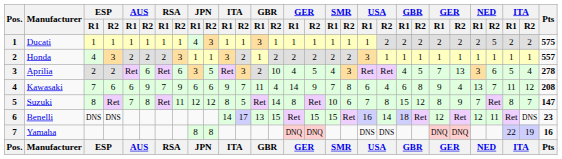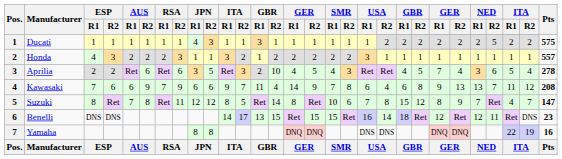 <table class="wikitable" style="font-size: 85%; text-align: center">
 <tr>
 <th valign="middle" rowspan=2>Pos.</th>
 <th valign="middle" rowspan=2>Manufacturer</th>
 <th colspan=2>ESP<br></th>
 <th colspan=2><a href='#'>AUS</a><br></th>
 <th colspan=2>RSA<br></th>
 <th colspan=2>JPN<br></th>
 <th colspan=2>ITA<br></th>
 <th colspan=2>GBR<br></th>
 <th colspan=2><a href='#'>GER</a><br></th>
 <th colspan=2><a href='#'>SMR</a><br></th>
 <th colspan=2><a href='#'>USA</a><br></th>
 <th colspan=2><a href='#'>GBR</a><br></th>
 <th colspan=2><a href='#'>GER</a><br></th>
 <th colspan=2><a href='#'>NED</a><br></th>
 <th colspan=2><a href='#'>ITA</a><br></th>
 <th valign="middle" rowspan=2>Pts</th>
 </tr>
 <tr>
 <th>R1</th>
 <th>R2</th>
 <th>R1</th>
 <th>R2</th>
 <th>R1</th>
 <th>R2</th>
 <th>R1</th>
 <th>R2</th>
 <th>R1</th>
 <th>R2</th>
 <th>R1</th>
 <th>R2</th>
 <th>R1</th>
 <th>R2</th>
 <th>R1</th>
 <th>R2</th>
 <th>R1</th>
 <th>R2</th>
 <th>R1</th>
 <th>R2</th>
 <th>R1</th>
 <th>R2</th>
 <th>R1</th>
 <th>R2</th>
 <th>R1</th>
 <th>R2</th>
 </tr>
 <tr>
 <th>1</th>
 <td align="left"> <a href='#'>Ducati</a></td>
 <td style="background:#ffffbf;">1</td>
 <td style="background:#ffffbf;">1</td>
 <td style="background:#ffffbf;">1</td>
 <td style="background:#ffffbf;">1</td>
 <td style="background:#ffffbf;">1</td>
 <td style="background:#ffffbf;">1</td>
 <td style="background:#dfffdf;">4</td>
 <td style="background:#ffdf9f;">3</td>
 <td style="background:#ffffbf;">1</td>
 <td style="background:#ffffbf;">1</td>
 <td style="background:#ffdf9f;">3</td>
 <td style="background:#ffffbf;">1</td>
 <td style="background:#ffffbf;">1</td>
 <td style="background:#ffffbf;">1</td>
 <td style="background:#ffffbf;">1</td>
 <td style="background:#ffffbf;">1</td>
 <td style="background:#ffffbf;">1</td>
 <td style="background:#dfdfdf;">2</td>
 <td style="background:#dfdfdf;">2</td>
 <td style="background:#dfdfdf;">2</td>
 <td style="background:#dfdfdf;">2</td>
 <td style="background:#dfdfdf;">2</td>
 <td style="background:#dfdfdf;">2</td>
 <td style="background:#dfdfdf;">5</td>
 <td style="background:#dfdfdf;">2</td>
 <td style="background:#dfdfdf;">2</td>
 <td><strong>575</strong></td>
 </tr>
 <tr>
 <th>2</th>
 <td align="left"> <a href='#'>Honda</a></td>
 <td style="background:#dfffdf;">4</td>
 <td style="background:#ffdf9f;">3</td>
 <td style="background:#dfdfdf;">2</td>
 <td style="background:#dfdfdf;">2</td>
 <td style="background:#dfdfdf;">2</td>
 <td style="background:#ffdf9f;">3</td>
 <td style="background:#ffffbf;">1</td>
 <td style="background:#ffffbf;">1</td>
 <td style="background:#ffdf9f;">3</td>
 <td style="background:#dfdfdf;">2</td>
 <td style="background:#ffffbf;">1</td>
 <td style="background:#dfdfdf;">2</td>
 <td style="background:#dfdfdf;">2</td>
 <td style="background:#dfdfdf;">2</td>
 <td style="background:#dfdfdf;">2</td>
 <td style="background:#dfdfdf;">2</td>
 <td style="background:#ffdf9f;">3</td>
 <td style="background:#ffffbf;">1</td>
 <td style="background:#ffffbf;">1</td>
 <td style="background:#ffffbf;">1</td>
 <td style="background:#ffffbf;">1</td>
 <td style="background:#ffffbf;">1</td>
 <td style="background:#ffffbf;">1</td>
 <td style="background:#ffffbf;">1</td>
 <td style="background:#ffffbf;">1</td>
 <td style="background:#ffffbf;">1</td>
 <td><strong>557</strong></td>
 </tr>
 <tr>
 <th>3</th>
 <td align="left"> <a href='#'>Aprilia</a></td>
 <td style="background:#dfdfdf;">2</td>
 <td style="background:#dfdfdf;">2</td>
 <td style="background:#efcfff;">Ret</td>
 <td style="background:#dfffdf;">6</td>
 <td style="background:#efcfff;">Ret</td>
 <td style="background:#dfffdf;">6</td>
 <td style="background:#ffdf9f;">3</td>
 <td style="background:#dfffdf;">5</td>
 <td style="background:#efcfff;">Ret</td>
 <td style="background:#ffdf9f;">3</td>
 <td style="background:#dfdfdf;">2</td>
 <td style="background:#dfffdf;">10</td>
 <td style="background:#dfffdf;">4</td>
 <td style="background:#dfffdf;">5</td>
 <td style="background:#dfffdf;">4</td>
 <td style="background:#ffdf9f;">3</td>
 <td style="background:#efcfff;">Ret</td>
 <td style="background:#efcfff;">Ret</td>
 <td style="background:#dfffdf;">4</td>
 <td style="background:#dfffdf;">5</td>
 <td style="background:#dfffdf;">7</td>
-<td style="background:#dfffdf;">13</td>
+<td style="background:#dfffdf;">4</td>
 <td style="background:#ffdf9f;">3</td>
 <td style="background:#dfffdf;">6</td>
 <td style="background:#dfffdf;">5</td>
 <td style="background:#dfffdf;">4</td>
 <td><strong>278</strong></td>
 </tr>
 <tr>
 <th>4</th>
 <td align="left"> <a href='#'>Kawasaki</a></td>
 <td style="background:#dfffdf;">7</td>
 <td style="background:#dfffdf;">6</td>
 <td style="background:#dfffdf;">6</td>
 <td style="background:#dfffdf;">9</td>
 <td style="background:#dfffdf;">7</td>
 <td style="background:#dfffdf;">9</td>
 <td style="background:#dfffdf;">6</td>
 <td style="background:#dfffdf;">6</td>
 <td style="background:#dfffdf;">9</td>
 <td style="background:#dfffdf;">7</td>
 <td style="background:#dfffdf;">11</td>
 <td style="background:#dfffdf;">4</td>
 <td style="background:#dfffdf;">14</td>
 <td style="background:#dfffdf;">9</td>
 <td style="background:#dfffdf;">7</td>
 <td style="background:#dfffdf;">8</td>
 <td style="background:#dfffdf;">6</td>
 <td style="background:#dfffdf;">4</td>
 <td style="background:#dfffdf;">6</td>
 <td style="background:#dfffdf;">8</td>
 <td style="background:#dfffdf;">9</td>
-<td style="background:#dfffdf;">4</td>
+<td style="background:#dfffdf;">13</td>
 <td style="background:#dfffdf;">13</td>
 <td style="background:#dfffdf;">7</td>
 <td style="background:#dfffdf;">11</td>
 <td style="background:#dfffdf;">12</td>
 <td><strong>208</strong></td>
 </tr>
 <tr>
 <th>5</th>
 <td align="left"> <a href='#'>Suzuki</a></td>
 <td style="background:#dfffdf;">8</td>
 <td style="background:#efcfff;">Ret</td>
 <td style="background:#dfffdf;">7</td>
 <td style="background:#dfffdf;">8</td>
 <td style="background:#efcfff;">Ret</td>
 <td style="background:#dfffdf;">11</td>
 <td style="background:#dfffdf;">12</td>
 <td style="background:#dfffdf;">12</td>
 <td style="background:#dfffdf;">8</td>
 <td style="background:#dfffdf;">5</td>
 <td style="background:#efcfff;">Ret</td>
 <td style="background:#dfffdf;">14</td>
 <td style="background:#dfffdf;">8</td>
 <td style="background:#efcfff;">Ret</td>
 <td style="background:#dfffdf;">10</td>
 <td style="background:#dfffdf;">6</td>
 <td style="background:#dfffdf;">7</td>
 <td style="background:#dfffdf;">8</td>
 <td style="background:#dfffdf;">15</td>
 <td style="background:#dfffdf;">12</td>
 <td style="background:#dfffdf;">8</td>
 <td style="background:#dfffdf;">9</td>
 <td style="background:#dfffdf;">7</td>
 <td style="background:#efcfff;">Ret</td>
-<td style="background:#dfffdf;">8</td>
+<td style="background:#dfffdf;">4</td>
 <td style="background:#dfffdf;">7</td>
 <td><strong>147</strong></td>
 </tr>
 <tr>
 <th>6</th>
 <td align="left"> <a href='#'>Benelli</a></td>
 <td><small>DNS</small></td>
 <td><small>DNS</small></td>
 <td></td>
 <td></td>
 <td></td>
 <td></td>
 <td></td>
 <td></td>
 <td style="background:#dfffdf;">14</td>
 <td style="background:#cfcfff;">17</td>
 <td style="background:#dfffdf;">13</td>
 <td style="background:#dfffdf;">15</td>
 <td style="background:#efcfff;">Ret</td>
 <td style="background:#dfffdf;">15</td>
 <td style="background:#dfffdf;">15</td>
 <td style="background:#efcfff;">Ret</td>
 <td style="background:#cfcfff;">16</td>
 <td style="background:#dfffdf;">14</td>
 <td style="background:#cfcfff;">18</td>
 <td style="background:#efcfff;">Ret</td>
 <td style="background:#dfffdf;">12</td>
 <td style="background:#efcfff;">Ret</td>
 <td style="background:#dfffdf;">12</td>
 <td style="background:#dfffdf;">11</td>
 <td style="background:#efcfff;">Ret</td>
 <td><small>DNS</small></td>
 <td><strong>23</strong></td>
 </tr>
 <tr>
 <th>7</th>
 <td align="left"> <a href='#'>Yamaha</a></td>
 <td></td>
 <td></td>
 <td></td>
 <td></td>
 <td></td>
 <td></td>
 <td style="background:#dfffdf;">8</td>
 <td style="background:#dfffdf;">8</td>
 <td></td>
 <td></td>
 <td></td>
 <td></td>
 <td style="background:#ffcfcf;"><small>DNQ</small></td>
 <td style="background:#ffcfcf;"><small>DNQ</small></td>
 <td></td>
 <td></td>
 <td><small>DNS</small></td>
 <td><small>DNS</small></td>
 <td></td>
 <td></td>
 <td style="background:#ffcfcf;"><small>DNQ</small></td>
 <td style="background:#ffcfcf;"><small>DNQ</small></td>
 <td></td>
 <td></td>
 <td style="background:#cfcfff;">22</td>
 <td style="background:#cfcfff;">19</td>
 <td><strong>16</strong></td>
 </tr>
 <tr>
 <th valign="middle">Pos.</th>
 <th valign="middle">Manufacturer</th>
 <th colspan=2>ESP<br></th>
 <th colspan=2><a href='#'>AUS</a><br></th>
 <th colspan=2>RSA<br></th>
 <th colspan=2>JPN<br></th>
 <th colspan=2>ITA<br></th>
 <th colspan=2>GBR<br></th>
 <th colspan=2><a href='#'>GER</a><br></th>
 <th colspan=2><a href='#'>SMR</a><br></th>
 <th colspan=2><a href='#'>USA</a><br></th>
 <th colspan=2><a href='#'>GBR</a><br></th>
 <th colspan=2><a href='#'>GER</a><br></th>
 <th colspan=2><a href='#'>NED</a><br></th>
 <th colspan=2><a href='#'>ITA</a><br></th>
 <th valign="middle">Pts</th>
 </tr>
 </table>
